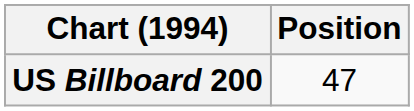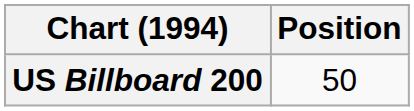 <table class="wikitable plainrowheaders" style="text-align:center">
 <tr>
 <th scope="col">Chart (1994)</th>
 <th scope="col">Position</th>
 </tr>
 <tr>
 <th scope="row">US <em>Billboard</em> 200</th>
-<td>47</td>
+<td>50</td>
 </tr>
 </table>
